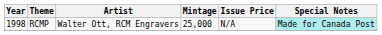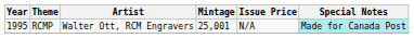 <table class="wikitable">
 <tr>
 <th>Year</th>
 <th>Theme</th>
 <th>Artist</th>
 <th>Mintage</th>
 <th>Issue Price</th>
 <th>Special Notes</th>
 </tr>
 <tr>
-<td>1998</td>
+<td>1995</td>
 <td>RCMP</td>
 <td>Walter Ott, RCM Engravers</td>
-<td>25,000</td>
+<td>25,001</td>
 <td>N/A</td>
 <td style="background: paleturquoise;">Made for Canada Post</td>
 </tr>
 <tr>
 </tr>
 </table>
